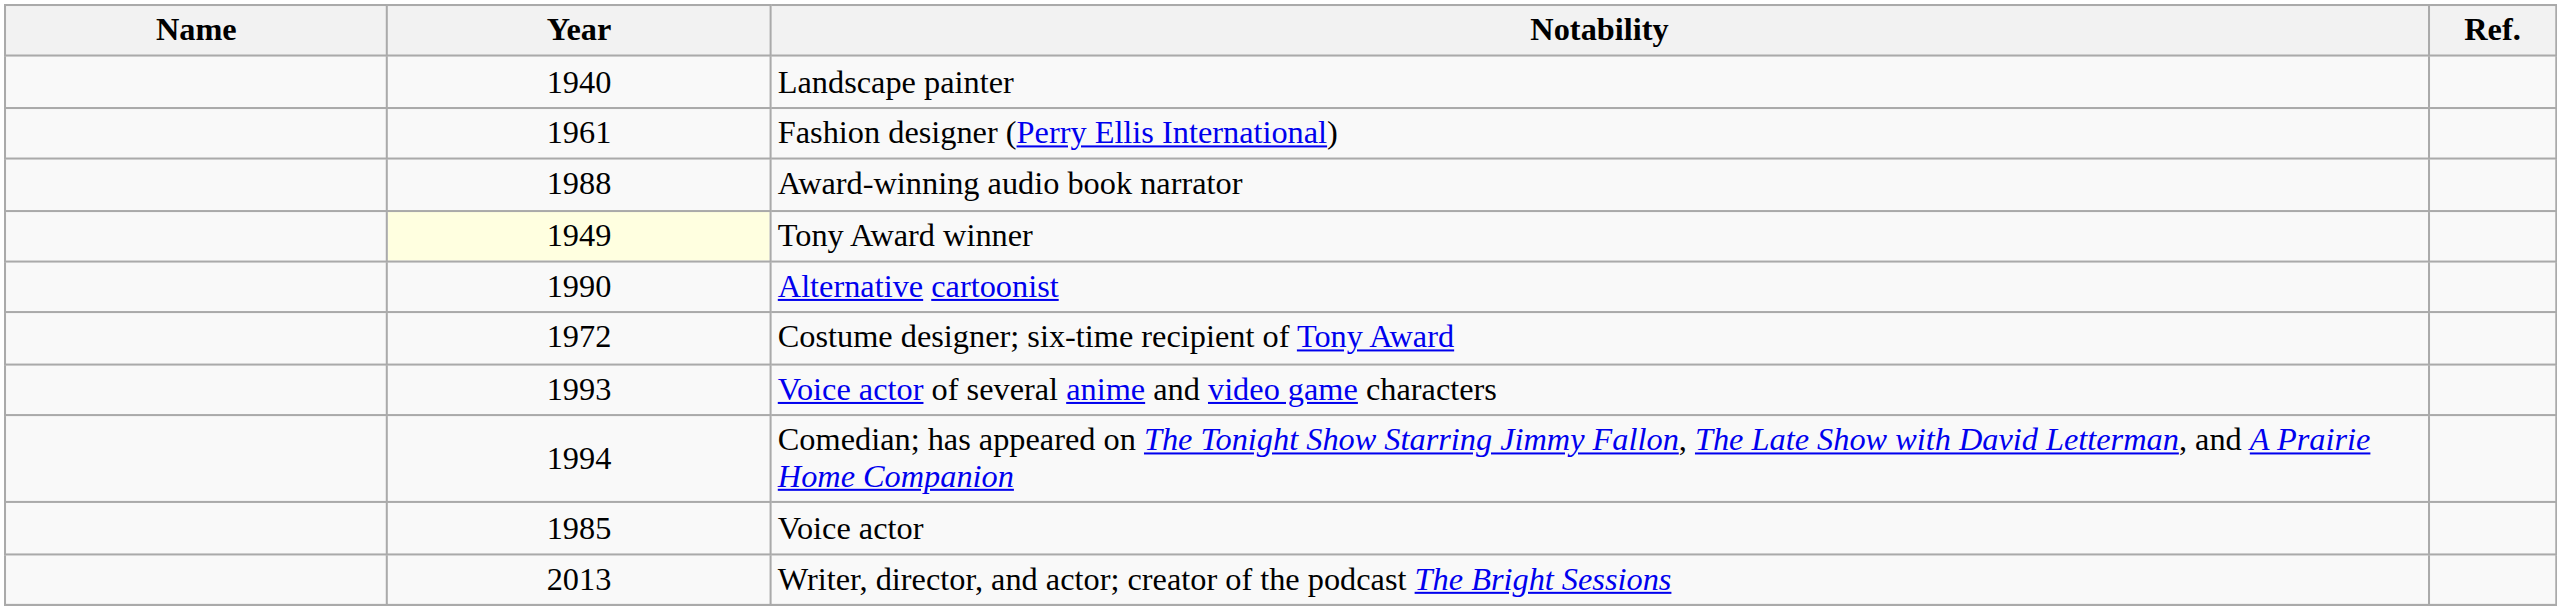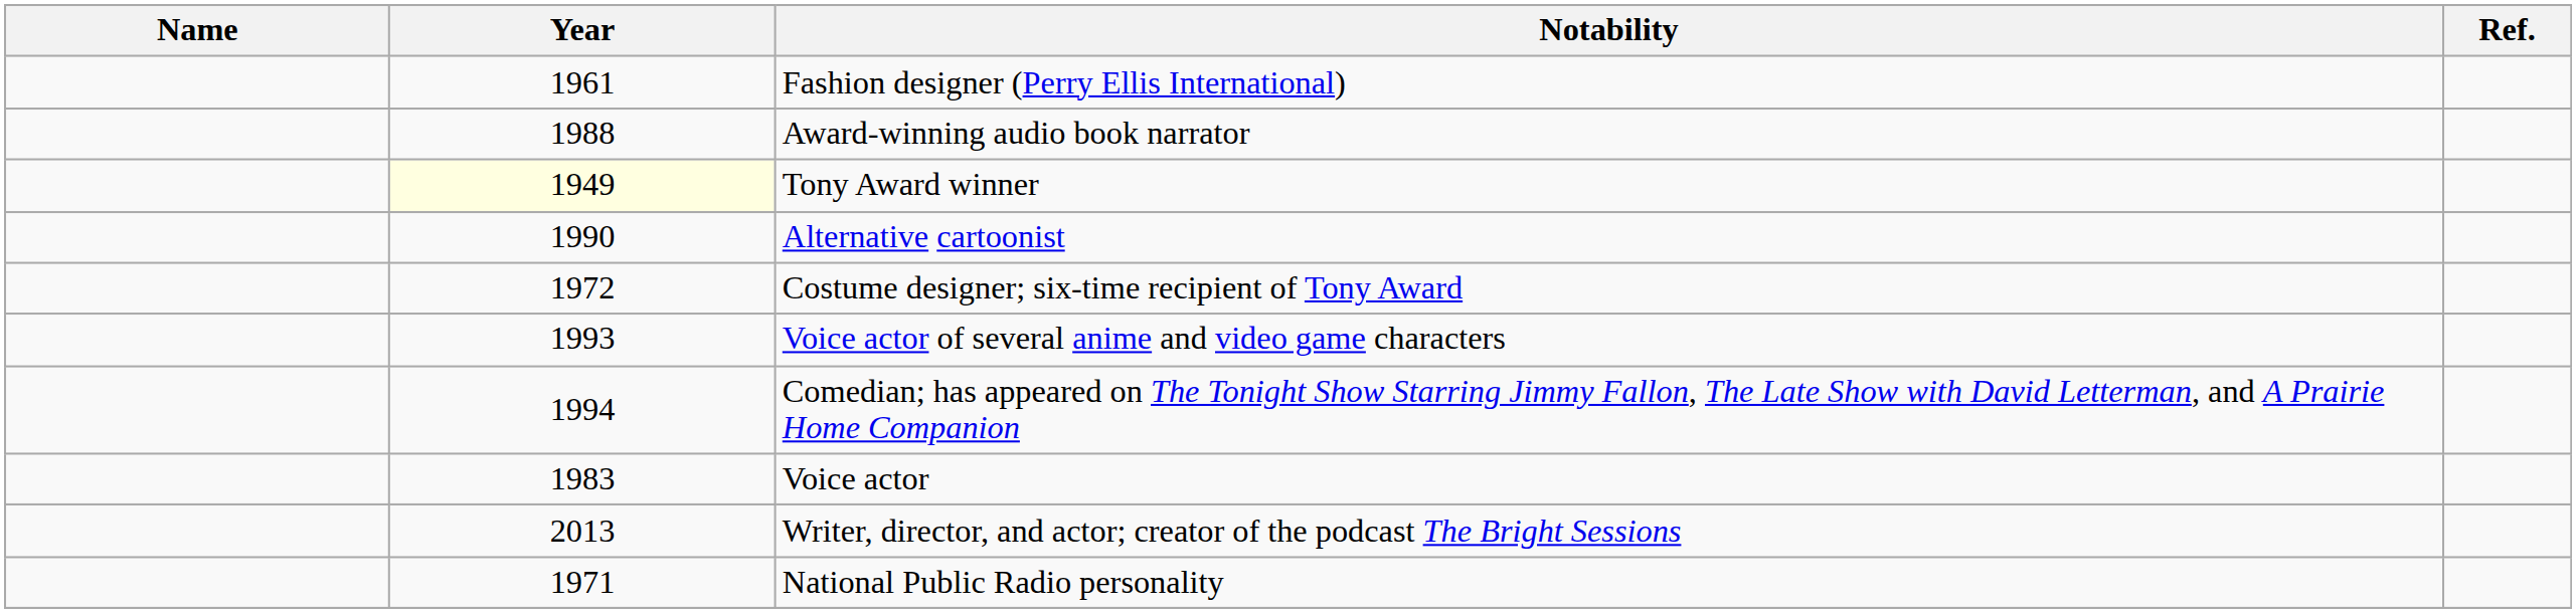 <table class="wikitable sortable" style="width:100%">
 <tr>
 <th width="15%">Name</th>
 <th width="15%">Year</th>
 <th width="65%" class="unsortable">Notability</th>
 <th width="5%" class="unsortable">Ref.</th>
-</tr>
-<tr>
-<td></td>
-<td align="center">1940</td>
-<td>Landscape painter</td>
-<td align="center"></td>
 </tr>
 <tr>
 <td></td>
 <td align="center">1961</td>
 <td>Fashion designer (<a href='#'>Perry Ellis International</a>)</td>
 <td align="center"></td>
 </tr>
 <tr>
 <td></td>
 <td align="center">1988</td>
 <td>Award-winning audio book narrator</td>
 <td align="center"><br></td>
 </tr>
 <tr>
 <td></td>
 <td align="center" style="background: lightyellow;">1949</td>
 <td>Tony Award winner</td>
 <td align="center"></td>
 </tr>
 <tr>
 <td></td>
 <td align="center">1990</td>
 <td><a href='#'>Alternative</a> <a href='#'>cartoonist</a></td>
 <td align="center"></td>
 </tr>
 <tr>
 <td></td>
 <td align="center">1972</td>
 <td>Costume designer; six-time recipient of <a href='#'>Tony Award</a></td>
 <td align="center"></td>
 </tr>
 <tr>
 <td></td>
 <td align="center">1993</td>
 <td><a href='#'>Voice actor</a> of several <a href='#'>anime</a> and <a href='#'>video game</a> characters</td>
 <td align="center"></td>
 </tr>
 <tr>
 <td></td>
 <td align="center">1994</td>
 <td>Comedian; has appeared on <em><a href='#'>The Tonight Show Starring Jimmy Fallon</a></em>, <em><a href='#'>The Late Show with David Letterman</a></em>, and <em><a href='#'>A Prairie Home Companion</a></em></td>
 <td align="center"></td>
 </tr>
 <tr>
 <td></td>
-<td align="center">1985</td>
+<td align="center">1983</td>
 <td>Voice actor</td>
 <td align="center"></td>
 </tr>
 <tr>
 <td></td>
 <td align="center">2013</td>
 <td>Writer, director, and actor; creator of the podcast <em><a href='#'>The Bright Sessions</a></em></td>
 <td align="center"></td>
 </tr>
 <tr>
+<td></td>
+<td align="center">1971</td>
+<td>National Public Radio personality</td>
+<td align="center"></td>
+</tr>
+<tr>
 </tr>
 </table>
